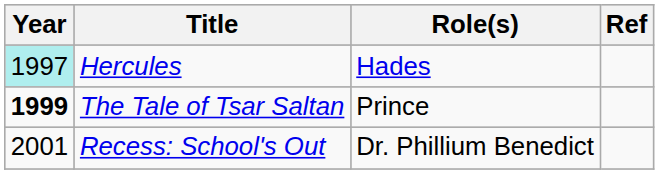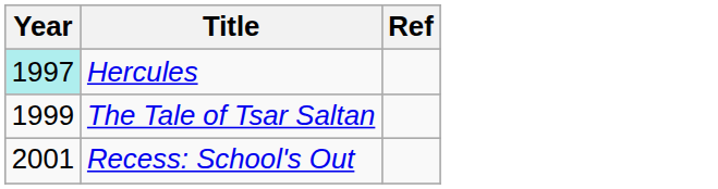 <table class="wikitable plainrowheaders sortable">
 <tr>
 <th scope="col">Year</th>
 <th scope="col">Title</th>
-<th scope="col">Role(s)</th>
 <th scope="col" class="unsortable">Ref</th>
 </tr>
 <tr>
 <td style="background: paleturquoise;">1997</td>
 <td><em><a href='#'>Hercules</a></em></td>
-<td><a href='#'>Hades</a></td>
 <td></td>
 </tr>
 <tr>
-<td><strong>1999</strong></td>
+<td>1999</td>
 <td><em><a href='#'>The Tale of Tsar Saltan</a></em></td>
-<td>Prince</td>
 <td></td>
 </tr>
 <tr>
 <td>2001</td>
 <td><em><a href='#'>Recess: School's Out</a></em></td>
-<td>Dr. Phillium Benedict</td>
 <td></td>
 </tr>
 </table>
